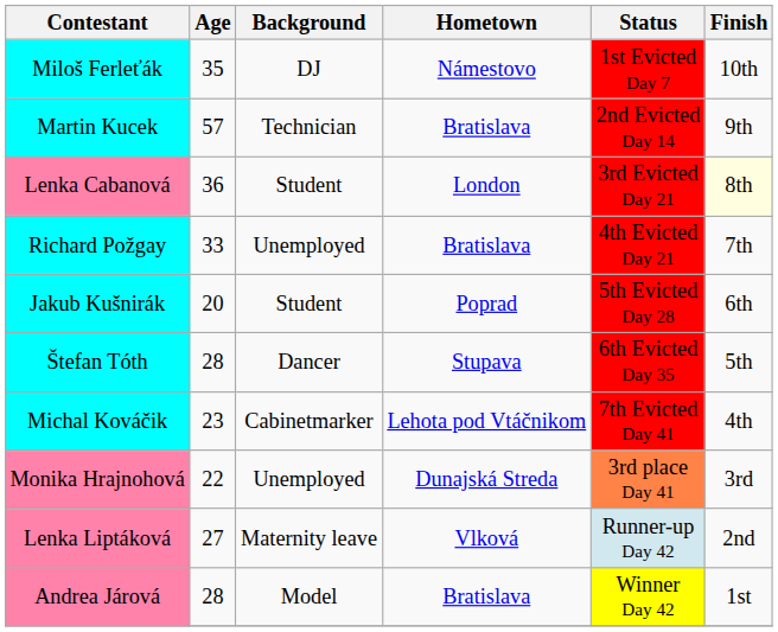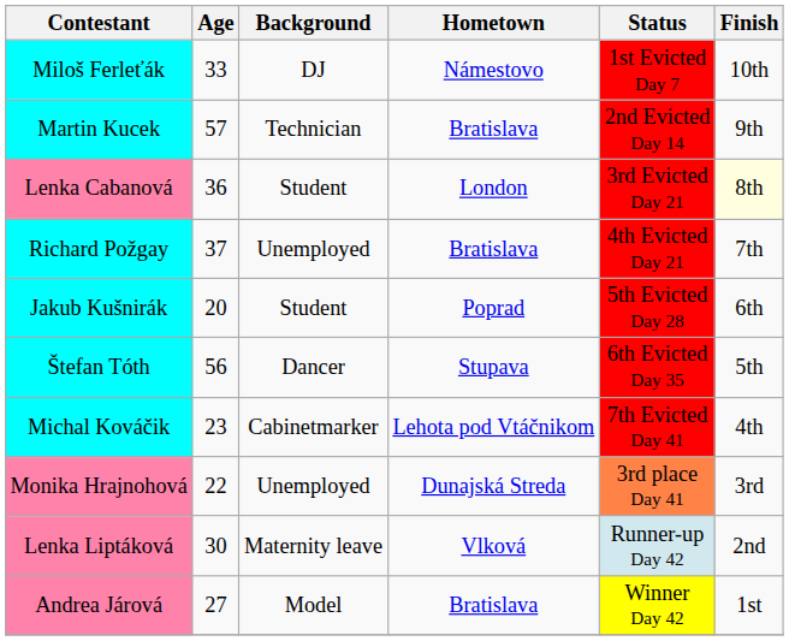 <table class="wikitable sortable" style="margin:auto; text-align:center">
 <tr>
 <th>Contestant</th>
 <th>Age</th>
 <th>Background</th>
 <th>Hometown</th>
 <th>Status</th>
 <th>Finish</th>
 </tr>
 <tr>
 <td style="background:cyan;" colspan=1>Miloš Ferleťák</td>
-<td>35</td>
+<td>33</td>
 <td>DJ</td>
 <td><a href='#'>Námestovo</a></td>
 <td style="background:#ff0000;">1st Evicted<br><small>Day 7</small></td>
 <td>10th</td>
 </tr>
 <tr>
 <td style="background:cyan;" colspan=1>Martin Kucek</td>
 <td>57</td>
 <td>Technician</td>
 <td><a href='#'>Bratislava</a></td>
 <td style="background:#ff0000;">2nd Evicted<br><small>Day 14</small></td>
 <td>9th</td>
 </tr>
 <tr>
 <td style="background:#FF82AB;" colspan=1>Lenka Cabanová</td>
 <td>36</td>
 <td>Student</td>
 <td><a href='#'>London</a></td>
 <td style="background:#ff0000;">3rd Evicted<br><small>Day 21</small></td>
 <td style="background: lightyellow;">8th</td>
 </tr>
 <tr>
 <td style="background:cyan;" colspan=1>Richard Požgay</td>
-<td>33</td>
+<td>37</td>
 <td>Unemployed</td>
 <td><a href='#'>Bratislava</a></td>
 <td style="background:#ff0000;">4th Evicted<br><small>Day 21</small></td>
 <td>7th</td>
 </tr>
 <tr>
 <td style="background:cyan;" colspan=1>Jakub Kušnirák</td>
 <td>20</td>
 <td>Student</td>
 <td><a href='#'>Poprad</a></td>
 <td style="background:#ff0000;">5th Evicted<br><small>Day 28</small></td>
 <td>6th</td>
 </tr>
 <tr>
 <td style="background:cyan;" colspan=1>Štefan Tóth</td>
-<td>28</td>
+<td>56</td>
 <td>Dancer</td>
 <td><a href='#'>Stupava</a></td>
 <td style="background:#ff0000;">6th Evicted<br><small>Day 35</small></td>
 <td>5th</td>
 </tr>
 <tr>
 <td style="background:cyan;" colspan=1>Michal Kováčik</td>
 <td>23</td>
 <td>Cabinetmarker</td>
 <td><a href='#'>Lehota pod Vtáčnikom</a></td>
 <td style="background:#ff0000;">7th Evicted<br><small>Day 41</small></td>
 <td>4th</td>
 </tr>
 <tr>
 <td style="background:#FF82AB;" colspan=1>Monika Hrajnohová</td>
 <td>22</td>
 <td>Unemployed</td>
 <td><a href='#'>Dunajská Streda</a></td>
 <td style="background:#FF8247;">3rd place<br><small>Day 41</small></td>
 <td>3rd</td>
 </tr>
 <tr>
 <td style="background:#FF82AB;" colspan=1>Lenka Liptáková</td>
-<td>27</td>
+<td>30</td>
 <td>Maternity leave</td>
 <td><a href='#'>Vlková</a></td>
 <td style="background:#D1E8EF;">Runner-up<br><small>Day 42</small></td>
 <td>2nd</td>
 </tr>
 <tr>
 <td style="background:#FF82AB;" colspan=1>Andrea Járová</td>
-<td>28</td>
+<td>27</td>
 <td>Model</td>
 <td><a href='#'>Bratislava</a></td>
 <td style="background:yellow;">Winner<br><small>Day 42</small></td>
 <td>1st</td>
 </tr>
 <tr>
 </tr>
 </table>
